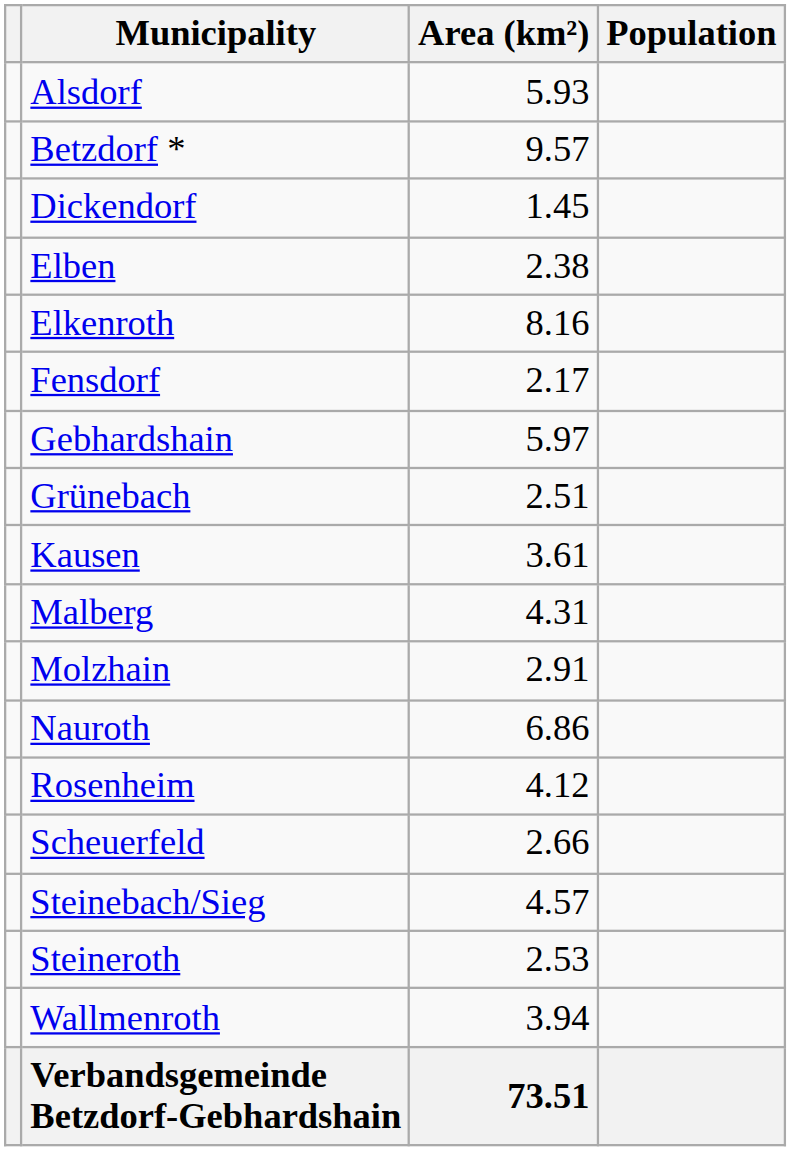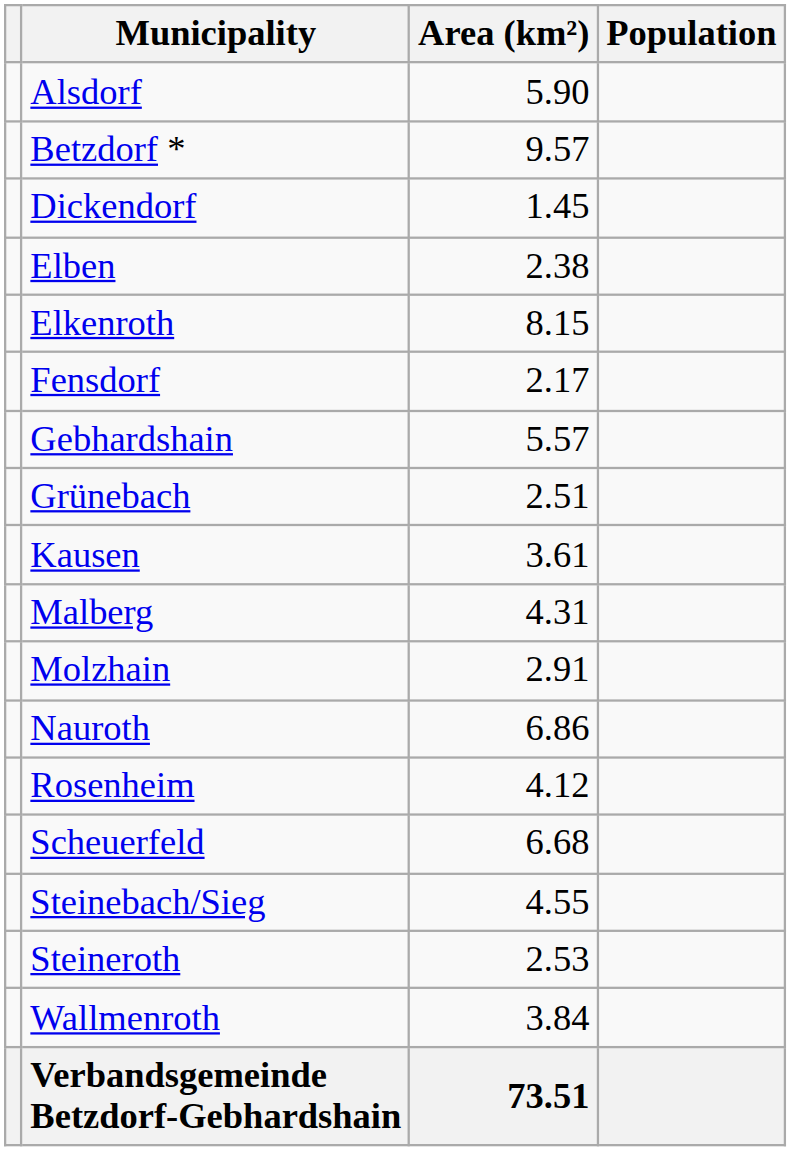 <table class="wikitable sortable" style="text-align:right;">
 <tr>
 <th class="unsortable"></th>
 <th>Municipality</th>
 <th>Area (km²)</th>
 <th>Population</th>
 </tr>
 <tr>
 <td></td>
 <td style="text-align:left;"><a href='#'>Alsdorf</a></td>
-<td>5.93</td>
+<td>5.90</td>
 <td></td>
 </tr>
 <tr>
 <td></td>
 <td style="text-align:left;"><a href='#'>Betzdorf</a> *</td>
 <td>9.57</td>
 <td></td>
 </tr>
 <tr>
 <td></td>
 <td style="text-align:left;"><a href='#'>Dickendorf</a></td>
 <td>1.45</td>
 <td></td>
 </tr>
 <tr>
 <td></td>
 <td style="text-align:left;"><a href='#'>Elben</a></td>
 <td>2.38</td>
 <td></td>
 </tr>
 <tr>
 <td></td>
 <td style="text-align:left;"><a href='#'>Elkenroth</a></td>
-<td>8.16</td>
+<td>8.15</td>
 <td></td>
 </tr>
 <tr>
 <td></td>
 <td style="text-align:left;"><a href='#'>Fensdorf</a></td>
 <td>2.17</td>
 <td></td>
 </tr>
 <tr>
 <td></td>
 <td style="text-align:left;"><a href='#'>Gebhardshain</a></td>
-<td>5.97</td>
+<td>5.57</td>
 <td></td>
 </tr>
 <tr>
 <td></td>
 <td style="text-align:left;"><a href='#'>Grünebach</a></td>
 <td>2.51</td>
 <td></td>
 </tr>
 <tr>
 <td></td>
 <td style="text-align:left;"><a href='#'>Kausen</a></td>
 <td>3.61</td>
 <td></td>
 </tr>
 <tr>
 <td></td>
 <td style="text-align:left;"><a href='#'>Malberg</a></td>
 <td>4.31</td>
 <td></td>
 </tr>
 <tr>
 <td></td>
 <td style="text-align:left;"><a href='#'>Molzhain</a></td>
 <td>2.91</td>
 <td></td>
 </tr>
 <tr>
 <td></td>
 <td style="text-align:left;"><a href='#'>Nauroth</a></td>
 <td>6.86</td>
 <td></td>
 </tr>
 <tr>
 <td></td>
 <td style="text-align:left;"><a href='#'>Rosenheim</a></td>
 <td>4.12</td>
 <td></td>
 </tr>
 <tr>
 <td></td>
 <td style="text-align:left;"><a href='#'>Scheuerfeld</a></td>
-<td>2.66</td>
+<td>6.68</td>
 <td></td>
 </tr>
 <tr>
 <td></td>
 <td style="text-align:left;"><a href='#'>Steinebach/Sieg</a></td>
-<td>4.57</td>
+<td>4.55</td>
 <td></td>
 </tr>
 <tr>
 <td></td>
 <td style="text-align:left;"><a href='#'>Steineroth</a></td>
 <td>2.53</td>
 <td></td>
 </tr>
 <tr>
 <td></td>
 <td style="text-align:left;"><a href='#'>Wallmenroth</a></td>
-<td>3.94</td>
+<td>3.84</td>
 <td></td>
 </tr>
 <tr>
 <th></th>
 <th style="text-align:left;"><strong>Verbandsgemeinde<br>Betzdorf-Gebhardshain</strong></th>
 <th style="text-align:right;"><strong>73.51</strong></th>
 <th style="text-align:right;"><strong></strong></th>
 </tr>
 </table>
